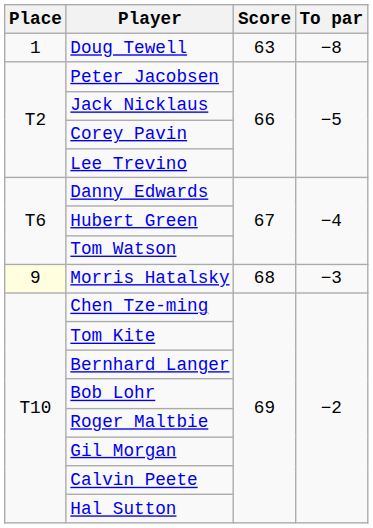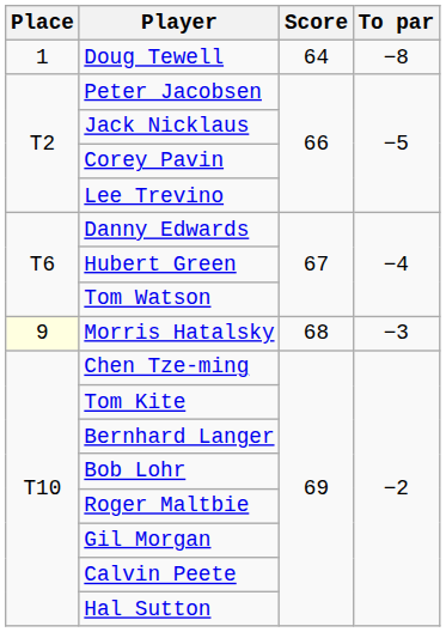 <table class="wikitable">
 <tr>
 <th>Place</th>
 <th>Player</th>
 <th>Score</th>
 <th>To par</th>
 </tr>
 <tr>
 <td align="center">1</td>
 <td> <a href='#'>Doug Tewell</a></td>
-<td align="center">63</td>
+<td align="center">64</td>
 <td align="center">−8</td>
 </tr>
 <tr>
 <td rowspan=4 align="center">T2</td>
 <td> <a href='#'>Peter Jacobsen</a></td>
 <td rowspan=4 align="center">66</td>
 <td rowspan=4 align="center">−5</td>
 </tr>
 <tr>
 <td> <a href='#'>Jack Nicklaus</a></td>
 </tr>
 <tr>
 <td> <a href='#'>Corey Pavin</a></td>
 </tr>
 <tr>
 <td> <a href='#'>Lee Trevino</a></td>
 </tr>
 <tr>
 <td rowspan=3 align="center">T6</td>
 <td> <a href='#'>Danny Edwards</a></td>
 <td rowspan=3 align="center">67</td>
 <td rowspan=3 align="center">−4</td>
 </tr>
 <tr>
 <td> <a href='#'>Hubert Green</a></td>
 </tr>
 <tr>
 <td> <a href='#'>Tom Watson</a></td>
 </tr>
 <tr>
 <td align="center" style="background: lightyellow;">9</td>
 <td> <a href='#'>Morris Hatalsky</a></td>
 <td align="center">68</td>
 <td align="center">−3</td>
 </tr>
 <tr>
 <td rowspan=8 align="center">T10</td>
 <td> <a href='#'>Chen Tze-ming</a></td>
 <td rowspan=8 align="center">69</td>
 <td rowspan=8 align="center">−2</td>
 </tr>
 <tr>
 <td> <a href='#'>Tom Kite</a></td>
 </tr>
 <tr>
 <td> <a href='#'>Bernhard Langer</a></td>
 </tr>
 <tr>
 <td> <a href='#'>Bob Lohr</a></td>
 </tr>
 <tr>
 <td> <a href='#'>Roger Maltbie</a></td>
 </tr>
 <tr>
 <td> <a href='#'>Gil Morgan</a></td>
 </tr>
 <tr>
 <td> <a href='#'>Calvin Peete</a></td>
 </tr>
 <tr>
 <td> <a href='#'>Hal Sutton</a></td>
 </tr>
 </table>
